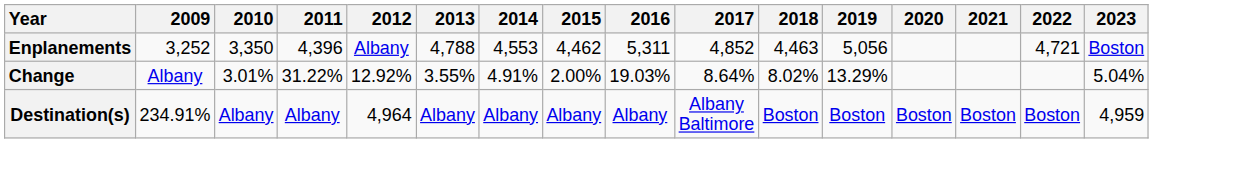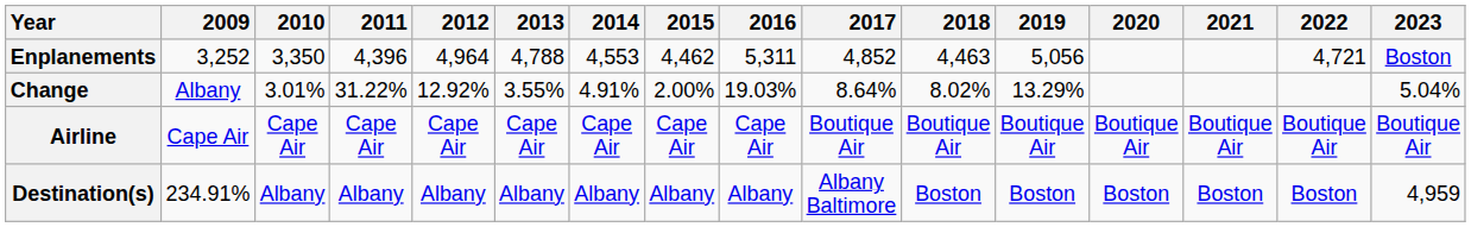 <table class="wikitable" style="font-size:95%;">
 <tr>
 <th style="text-align:left;">Year</th>
 <th style="text-align:right;">2009</th>
 <th style="text-align:right;">2010</th>
 <th style="text-align:right;">2011</th>
 <th style="text-align:right;">2012</th>
 <th style="text-align:right;">2013</th>
 <th style="text-align:right;">2014</th>
 <th style="text-align:right;">2015</th>
 <th style="text-align:right;">2016</th>
 <th style="text-align:right;">2017</th>
 <th style="text-align:right;">2018</th>
 <th>2019</th>
 <th>2020</th>
 <th>2021</th>
 <th>2022</th>
 <th>2023</th>
 </tr>
 <tr>
 <th style="text-align:left;">Enplanements</th>
 <td style="text-align:right;">3,252</td>
 <td style="text-align:right;">3,350</td>
 <td style="text-align:right;">4,396</td>
-<td style="text-align:center;"><a href='#'>Albany</a></td>
+<td style="text-align:right;">4,964</td>
 <td style="text-align:right;">4,788</td>
 <td style="text-align:right;">4,553</td>
 <td style="text-align:right;">4,462</td>
 <td style="text-align:right;">5,311</td>
 <td style="text-align:right;">4,852</td>
 <td style="text-align:right;">4,463</td>
 <td style="text-align:right;">5,056</td>
 <td></td>
 <td></td>
 <td style="text-align:right;">4,721</td>
 <td style="text-align:center;"><a href='#'>Boston</a></td>
 </tr>
 <tr>
 <th style="text-align:left;">Change</th>
 <td style="text-align:center;"><a href='#'>Albany</a></td>
 <td style="text-align:right;">3.01%</td>
 <td style="text-align:right;">31.22%</td>
 <td style="text-align:right;">12.92%</td>
 <td style="text-align:right;">3.55%</td>
 <td style="text-align:right;">4.91%</td>
 <td style="text-align:right;">2.00%</td>
 <td style="text-align:right;">19.03%</td>
 <td style="text-align:right;">8.64%</td>
 <td style="text-align:right;">8.02%</td>
 <td style="text-align:right;">13.29%</td>
 <td></td>
 <td></td>
 <td></td>
 <td style="text-align:right;">5.04%</td>
 </tr>
 <tr>
+<th>Airline</th>
+<td style="text-align:center;"><a href='#'>Cape Air</a></td>
+<td style="text-align:center;"><a href='#'>Cape Air</a></td>
+<td style="text-align:center;"><a href='#'>Cape Air</a></td>
+<td style="text-align:center;"><a href='#'>Cape Air</a></td>
+<td style="text-align:center;"><a href='#'>Cape Air</a></td>
+<td style="text-align:center;"><a href='#'>Cape Air</a></td>
+<td style="text-align:center;"><a href='#'>Cape Air</a></td>
+<td style="text-align:center;"><a href='#'>Cape Air</a></td>
+<td style="text-align:center;"><a href='#'>Boutique Air</a></td>
+<td style="text-align:center;"><a href='#'>Boutique Air</a></td>
+<td style="text-align:center;"><a href='#'>Boutique Air</a></td>
+<td style="text-align:center;"><a href='#'>Boutique Air</a></td>
+<td style="text-align:center;"><a href='#'>Boutique Air</a></td>
+<td style="text-align:center;"><a href='#'>Boutique Air</a></td>
+<td style="text-align:center;"><a href='#'>Boutique Air</a></td>
+</tr>
+<tr>
 <th>Destination(s)</th>
 <td style="text-align:right;">234.91%</td>
 <td style="text-align:center;"><a href='#'>Albany</a></td>
 <td style="text-align:center;"><a href='#'>Albany</a></td>
-<td style="text-align:right;">4,964</td>
+<td style="text-align:center;"><a href='#'>Albany</a></td>
 <td style="text-align:center;"><a href='#'>Albany</a></td>
 <td style="text-align:center;"><a href='#'>Albany</a></td>
 <td style="text-align:center;"><a href='#'>Albany</a></td>
 <td style="text-align:center;"><a href='#'>Albany</a></td>
 <td style="text-align:center;"><a href='#'>Albany</a><br><a href='#'>Baltimore</a></td>
 <td style="text-align:center;"><a href='#'>Boston</a></td>
 <td style="text-align:center;"><a href='#'>Boston</a></td>
 <td style="text-align:center;"><a href='#'>Boston</a></td>
 <td style="text-align:center;"><a href='#'>Boston</a></td>
 <td style="text-align:center;"><a href='#'>Boston</a></td>
 <td style="text-align:right;">4,959</td>
 </tr>
 </table>
